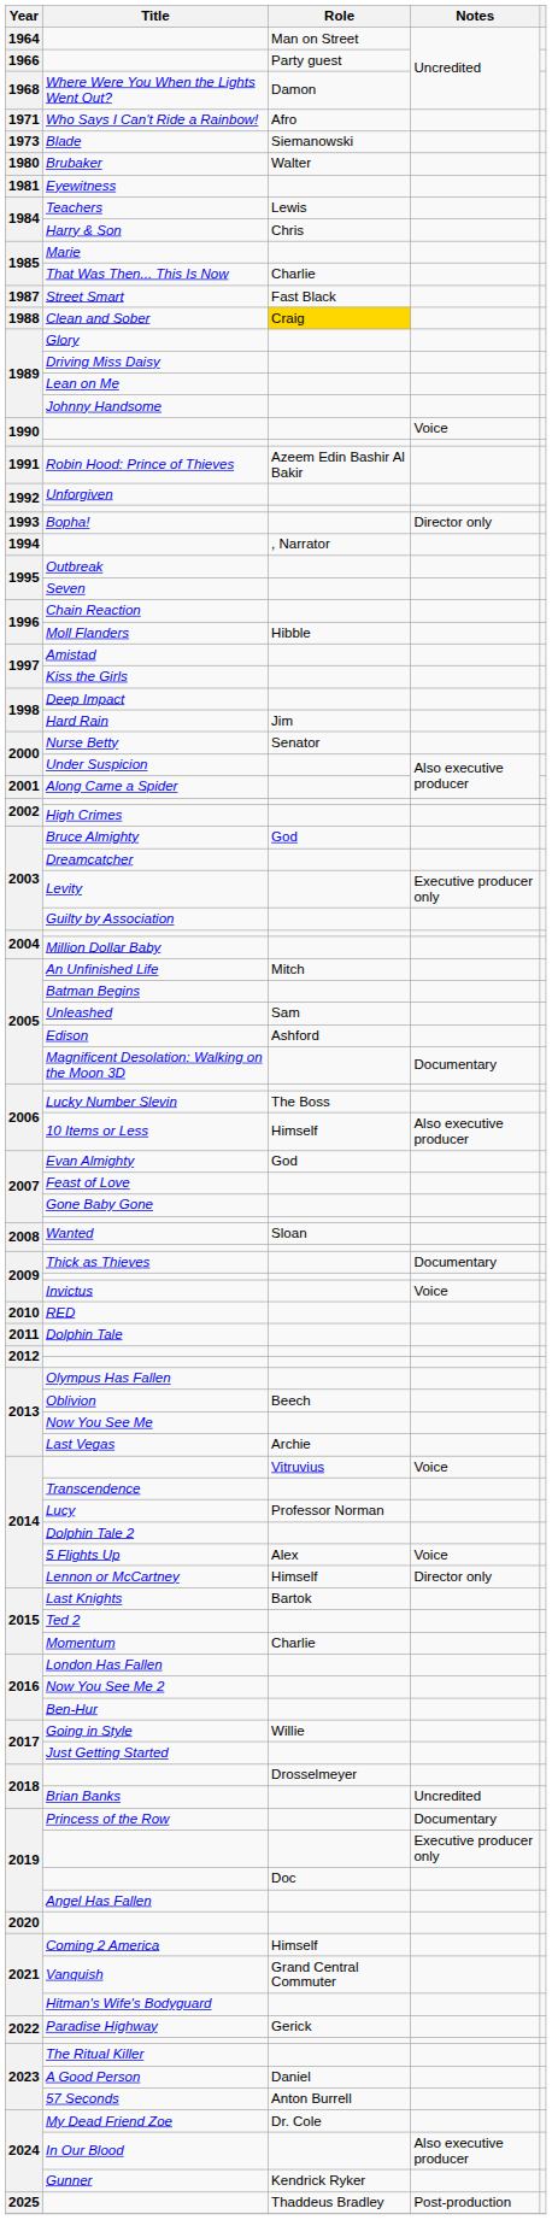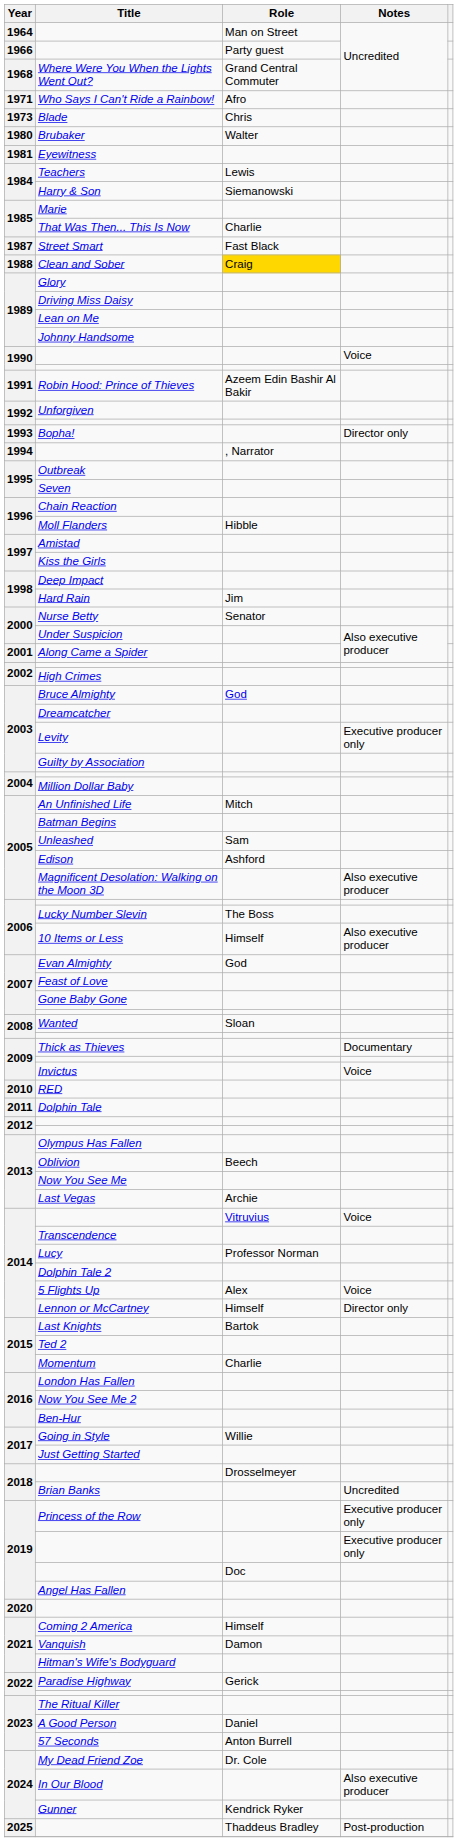 <table class="wikitable plainrowheaders sortable" style="margin-right: 0;">
 <tr>
 <th scope="col">Year</th>
 <th scope="col">Title</th>
 <th scope="col">Role</th>
 <th scope="col" class="unsortable">Notes</th>
 <th scope="col" class="unsortable"></th>
 </tr>
 <tr>
 <th scope="row">1964</th>
 <td><em></em></td>
 <td>Man on Street</td>
 <td rowspan="3">Uncredited</td>
 <td style="text-align: center;"></td>
 </tr>
 <tr>
 <th scope="row">1966</th>
 <td><em></em></td>
 <td>Party guest</td>
 <td style="text-align: center;"></td>
 </tr>
 <tr>
 <th scope="row">1968</th>
 <td><em><a href='#'>Where Were You When the Lights Went Out?</a></em></td>
-<td>Damon</td>
+<td>Grand Central Commuter</td>
 <td style="text-align: center;"></td>
 </tr>
 <tr>
 <th scope="row">1971</th>
 <td><em><a href='#'>Who Says I Can't Ride a Rainbow!</a></em></td>
 <td>Afro</td>
 <td></td>
 <td style="text-align: center;"></td>
 </tr>
 <tr>
 <th scope="row">1973</th>
 <td><em><a href='#'>Blade</a></em></td>
-<td>Siemanowski</td>
+<td>Chris</td>
 <td></td>
 <td style="text-align: center;"></td>
 </tr>
 <tr>
 <th scope="row">1980</th>
 <td><em><a href='#'>Brubaker</a></em></td>
 <td>Walter</td>
 <td></td>
 <td style="text-align: center;"></td>
 </tr>
 <tr>
 <th scope="row">1981</th>
 <td><em><a href='#'>Eyewitness</a></em></td>
 <td></td>
 <td></td>
 <td style="text-align: center;"></td>
 </tr>
 <tr>
 <th rowspan="2" scope="row">1984</th>
 <td><em><a href='#'>Teachers</a></em></td>
 <td>Lewis</td>
 <td></td>
 <td style="text-align: center;"></td>
 </tr>
 <tr>
 <td><em><a href='#'>Harry & Son</a></em></td>
-<td>Chris</td>
+<td>Siemanowski</td>
 <td></td>
 <td style="text-align: center;"></td>
 </tr>
 <tr>
 <th rowspan="2" scope="row">1985</th>
 <td><em><a href='#'>Marie</a></em></td>
 <td></td>
 <td></td>
 <td style="text-align: center;"></td>
 </tr>
 <tr>
 <td><em><a href='#'>That Was Then... This Is Now</a></em></td>
 <td>Charlie</td>
 <td></td>
 <td style="text-align: center;"></td>
 </tr>
 <tr>
 <th scope="row">1987</th>
 <td><em><a href='#'>Street Smart</a></em></td>
 <td>Fast Black</td>
 <td></td>
 <td style="text-align: center;"></td>
 </tr>
 <tr>
 <th scope="row">1988</th>
 <td><em><a href='#'>Clean and Sober</a></em></td>
 <td style="background: gold;">Craig</td>
 <td></td>
 <td style="text-align: center;"></td>
 </tr>
 <tr>
 <th rowspan="4" scope="row">1989</th>
 <td><em><a href='#'>Glory</a></em></td>
 <td></td>
 <td></td>
 <td style="text-align: center;"></td>
 </tr>
 <tr>
 <td><em><a href='#'>Driving Miss Daisy</a></em></td>
 <td></td>
 <td></td>
 <td style="text-align: center;"></td>
 </tr>
 <tr>
 <td><em><a href='#'>Lean on Me</a></em></td>
 <td></td>
 <td></td>
 <td style="text-align: center;"></td>
 </tr>
 <tr>
 <td><em><a href='#'>Johnny Handsome</a></em></td>
 <td></td>
 <td></td>
 <td style="text-align: center;"></td>
 </tr>
 <tr>
 <th rowspan="2" scope="row">1990</th>
 <td><em></em></td>
 <td></td>
 <td>Voice</td>
 <td style="text-align: center;"></td>
 </tr>
 <tr>
 <td><em></em></td>
 <td></td>
 <td></td>
 <td style="text-align: center;"></td>
 </tr>
 <tr>
 <th scope="row">1991</th>
 <td><em><a href='#'>Robin Hood: Prince of Thieves</a></em></td>
 <td>Azeem Edin Bashir Al Bakir</td>
 <td></td>
 <td style="text-align: center;"></td>
 </tr>
 <tr>
 <th rowspan="2" scope="row">1992</th>
 <td><em><a href='#'>Unforgiven</a></em></td>
 <td></td>
 <td></td>
 <td style="text-align: center;"></td>
 </tr>
 <tr>
 <td><em></em></td>
 <td></td>
 <td></td>
 <td style="text-align: center;"></td>
 </tr>
 <tr>
 <th scope="row">1993</th>
 <td><em><a href='#'>Bopha!</a></em></td>
 <td></td>
 <td>Director only</td>
 <td style="text-align: center;"></td>
 </tr>
 <tr>
 <th scope="row">1994</th>
 <td><em></em></td>
 <td>, Narrator</td>
 <td></td>
 <td style="text-align: center;"></td>
 </tr>
 <tr>
 <th rowspan="2" scope="row">1995</th>
 <td><em><a href='#'>Outbreak</a></em></td>
 <td></td>
 <td></td>
 <td style="text-align: center;"></td>
 </tr>
 <tr>
 <td><em><a href='#'>Seven</a></em></td>
 <td></td>
 <td></td>
 <td style="text-align: center;"></td>
 </tr>
 <tr>
 <th rowspan="2" scope="row">1996</th>
 <td><em><a href='#'>Chain Reaction</a></em></td>
 <td></td>
 <td></td>
 <td style="text-align: center;"></td>
 </tr>
 <tr>
 <td><em><a href='#'>Moll Flanders</a></em></td>
 <td>Hibble</td>
 <td></td>
 <td style="text-align: center;"></td>
 </tr>
 <tr>
 <th rowspan="2" scope="row">1997</th>
 <td><em><a href='#'>Amistad</a></em></td>
 <td></td>
 <td></td>
 <td style="text-align: center;"></td>
 </tr>
 <tr>
 <td><em><a href='#'>Kiss the Girls</a></em></td>
 <td></td>
 <td></td>
 <td style="text-align: center;"></td>
 </tr>
 <tr>
 <th rowspan="2" scope="row">1998</th>
 <td><em><a href='#'>Deep Impact</a></em></td>
 <td></td>
 <td></td>
 <td style="text-align: center;"></td>
 </tr>
 <tr>
 <td><em><a href='#'>Hard Rain</a></em></td>
 <td>Jim</td>
 <td></td>
 <td style="text-align: center;"></td>
 </tr>
 <tr>
 <th rowspan="2" scope="row">2000</th>
 <td><em><a href='#'>Nurse Betty</a></em></td>
 <td>Senator</td>
 <td></td>
 <td style="text-align: center;"></td>
 </tr>
 <tr>
 <td><em><a href='#'>Under Suspicion</a></em></td>
 <td></td>
 <td rowspan="2">Also executive producer</td>
 <td style="text-align: center;"></td>
 </tr>
 <tr>
 <th scope="row">2001</th>
 <td><em><a href='#'>Along Came a Spider</a></em></td>
 <td></td>
 <td style="text-align: center;"></td>
 </tr>
 <tr>
 <th rowspan="2" scope="row">2002</th>
 <td><em></em></td>
 <td></td>
 <td></td>
 <td style="text-align: center;"></td>
 </tr>
 <tr>
 <td><em><a href='#'>High Crimes</a></em></td>
 <td></td>
 <td></td>
 <td style="text-align: center;"></td>
 </tr>
 <tr>
 <th rowspan="4" scope="row">2003</th>
 <td><em><a href='#'>Bruce Almighty</a></em></td>
 <td><a href='#'>God</a></td>
 <td></td>
 <td style="text-align: center;"></td>
 </tr>
 <tr>
 <td><em><a href='#'>Dreamcatcher</a></em></td>
 <td></td>
 <td></td>
 <td style="text-align: center;"></td>
 </tr>
 <tr>
 <td><em><a href='#'>Levity</a></em></td>
 <td></td>
 <td>Executive producer only</td>
 <td style="text-align: center;"></td>
 </tr>
 <tr>
 <td><em><a href='#'>Guilty by Association</a></em></td>
 <td></td>
 <td></td>
 <td style="text-align: center;"></td>
 </tr>
 <tr>
 <th rowspan="2" scope="row">2004</th>
 <td><em></em></td>
 <td></td>
 <td></td>
 <td style="text-align: center;"></td>
 </tr>
 <tr>
 <td><em><a href='#'>Million Dollar Baby</a></em></td>
 <td></td>
 <td></td>
 <td style="text-align: center;"></td>
 </tr>
 <tr>
 <th rowspan="5" scope="row">2005</th>
 <td><em><a href='#'>An Unfinished Life</a></em></td>
 <td>Mitch</td>
 <td></td>
 <td style="text-align: center;"></td>
 </tr>
 <tr>
 <td><em><a href='#'>Batman Begins</a></em></td>
 <td></td>
 <td></td>
 <td style="text-align: center;"></td>
 </tr>
 <tr>
 <td><em><a href='#'>Unleashed</a></em></td>
 <td>Sam</td>
 <td></td>
 <td style="text-align: center;"></td>
 </tr>
 <tr>
 <td><em><a href='#'>Edison</a></em></td>
 <td>Ashford</td>
 <td></td>
 <td style="text-align: center;"></td>
 </tr>
 <tr>
 <td><em><a href='#'>Magnificent Desolation: Walking on the Moon 3D</a></em></td>
 <td></td>
-<td>Documentary</td>
+<td>Also executive producer</td>
 <td style="text-align: center;"></td>
 </tr>
 <tr>
 <th rowspan="3" scope="row">2006</th>
 <td><em></em></td>
 <td></td>
 <td></td>
 <td style="text-align: center;"></td>
 </tr>
 <tr>
 <td><em><a href='#'>Lucky Number Slevin</a></em></td>
 <td>The Boss</td>
 <td></td>
 <td style="text-align: center;"></td>
 </tr>
 <tr>
 <td><em><a href='#'>10 Items or Less</a></em></td>
 <td>Himself</td>
 <td>Also executive producer</td>
 <td style="text-align: center;"></td>
 </tr>
 <tr>
 <th rowspan="4" scope="row">2007</th>
 <td><em><a href='#'>Evan Almighty</a></em></td>
 <td>God</td>
 <td></td>
 <td style="text-align: center;"></td>
 </tr>
 <tr>
 <td><em><a href='#'>Feast of Love</a></em></td>
 <td></td>
 <td></td>
 <td style="text-align: center;"></td>
 </tr>
 <tr>
 <td><em><a href='#'>Gone Baby Gone</a></em></td>
 <td></td>
 <td></td>
 <td style="text-align: center;"></td>
 </tr>
 <tr>
 <td><em></em></td>
 <td></td>
 <td></td>
 <td style="text-align: center;"></td>
 </tr>
 <tr>
 <th rowspan="2" scope="row">2008</th>
 <td><em><a href='#'>Wanted</a></em></td>
 <td>Sloan</td>
 <td></td>
 <td style="text-align: center;"></td>
 </tr>
 <tr>
 <td><em></em></td>
 <td></td>
 <td></td>
 <td style="text-align: center;"></td>
 </tr>
 <tr>
 <th rowspan="3" scope="row">2009</th>
 <td><em><a href='#'>Thick as Thieves</a></em></td>
 <td></td>
 <td>Documentary</td>
 <td style="text-align: center;"></td>
 </tr>
 <tr>
 <td><em></em></td>
 <td></td>
 <td></td>
 <td style="text-align: center;"></td>
 </tr>
 <tr>
 <td><em><a href='#'>Invictus</a></em></td>
 <td></td>
 <td>Voice</td>
 <td style="text-align: center;"></td>
 </tr>
 <tr>
 <th scope="row">2010</th>
 <td><em><a href='#'>RED</a></em></td>
 <td></td>
 <td></td>
 <td style="text-align: center;"></td>
 </tr>
 <tr>
 <th scope="row">2011</th>
 <td><em><a href='#'>Dolphin Tale</a></em></td>
 <td></td>
 <td></td>
 <td style="text-align: center;"></td>
 </tr>
 <tr>
 <th rowspan="2" scope="row">2012</th>
 <td><em></em></td>
 <td></td>
 <td></td>
 <td style="text-align: center;"></td>
 </tr>
 <tr>
 <td><em></em></td>
 <td></td>
 <td></td>
 <td style="text-align: center;"></td>
 </tr>
 <tr>
 <th rowspan="4" scope="row">2013</th>
 <td><em><a href='#'>Olympus Has Fallen</a></em></td>
 <td></td>
 <td></td>
 <td style="text-align: center;"></td>
 </tr>
 <tr>
 <td><em><a href='#'>Oblivion</a></em></td>
 <td>Beech</td>
 <td></td>
 <td style="text-align: center;"></td>
 </tr>
 <tr>
 <td><em><a href='#'>Now You See Me</a></em></td>
 <td></td>
 <td></td>
 <td style="text-align: center;"></td>
 </tr>
 <tr>
 <td><em><a href='#'>Last Vegas</a></em></td>
 <td>Archie</td>
 <td></td>
 <td style="text-align: center;"></td>
 </tr>
 <tr>
 <th rowspan="6" scope="row">2014</th>
 <td><em></em></td>
 <td><a href='#'>Vitruvius</a></td>
 <td>Voice</td>
 <td style="text-align: center;"></td>
 </tr>
 <tr>
 <td><em><a href='#'>Transcendence</a></em></td>
 <td></td>
 <td></td>
 <td style="text-align: center;"></td>
 </tr>
 <tr>
 <td><em><a href='#'>Lucy</a></em></td>
 <td>Professor Norman</td>
 <td></td>
 <td style="text-align: center;"></td>
 </tr>
 <tr>
 <td><em><a href='#'>Dolphin Tale 2</a></em></td>
 <td></td>
 <td></td>
 <td style="text-align: center;"></td>
 </tr>
 <tr>
 <td><em><a href='#'>5 Flights Up</a></em></td>
 <td>Alex</td>
 <td>Voice</td>
 <td style="text-align: center;"></td>
 </tr>
 <tr>
 <td><em><a href='#'>Lennon or McCartney</a></em></td>
 <td>Himself</td>
 <td>Director only</td>
 <td style="text-align: center;"></td>
 </tr>
 <tr>
 <th rowspan="3" scope="row">2015</th>
 <td><em><a href='#'>Last Knights</a></em></td>
 <td>Bartok</td>
 <td></td>
 <td style="text-align: center;"></td>
 </tr>
 <tr>
 <td><em><a href='#'>Ted 2</a></em></td>
 <td></td>
 <td></td>
 <td style="text-align: center;"></td>
 </tr>
 <tr>
 <td><em><a href='#'>Momentum</a></em></td>
 <td>Charlie</td>
 <td></td>
 <td style="text-align: center;"></td>
 </tr>
 <tr>
 <th rowspan="3" scope="row">2016</th>
 <td><em><a href='#'>London Has Fallen</a></em></td>
 <td></td>
 <td></td>
 <td style="text-align: center;"></td>
 </tr>
 <tr>
 <td><em><a href='#'>Now You See Me 2</a></em></td>
 <td></td>
 <td></td>
 <td style="text-align: center;"></td>
 </tr>
 <tr>
 <td><em><a href='#'>Ben-Hur</a></em></td>
 <td></td>
 <td></td>
 <td style="text-align: center;"></td>
 </tr>
 <tr>
 <th rowspan="2" scope="row">2017</th>
 <td><em><a href='#'>Going in Style</a></em></td>
 <td>Willie</td>
 <td></td>
 <td style="text-align: center;"></td>
 </tr>
 <tr>
 <td><em><a href='#'>Just Getting Started</a></em></td>
 <td></td>
 <td></td>
 <td style="text-align: center;"></td>
 </tr>
 <tr>
 <th rowspan="2" scope="row">2018</th>
 <td><em></em></td>
 <td>Drosselmeyer</td>
 <td></td>
 <td style="text-align: center;"></td>
 </tr>
 <tr>
 <td><em><a href='#'>Brian Banks</a></em></td>
 <td></td>
 <td>Uncredited</td>
 <td style="text-align: center;"></td>
 </tr>
 <tr>
 <th rowspan="4" scope="row">2019</th>
 <td><em><a href='#'>Princess of the Row</a></em></td>
 <td></td>
-<td>Documentary</td>
+<td>Executive producer only</td>
 <td style="text-align: center;"></td>
 </tr>
 <tr>
 <td><em></em></td>
 <td></td>
 <td>Executive producer only</td>
 <td style="text-align: center;"></td>
 </tr>
 <tr>
 <td><em></em></td>
 <td>Doc</td>
 <td></td>
 <td style="text-align: center;"></td>
 </tr>
 <tr>
 <td><em><a href='#'>Angel Has Fallen</a></em></td>
 <td></td>
 <td></td>
 <td style="text-align: center;"></td>
 </tr>
 <tr>
 <th scope="row">2020</th>
 <td><em></em></td>
 <td></td>
 <td></td>
 <td style="text-align: center;"></td>
 </tr>
 <tr>
 <th rowspan="3" scope="row">2021</th>
 <td><em><a href='#'>Coming 2 America</a></em></td>
 <td>Himself</td>
 <td></td>
 <td style="text-align: center;"></td>
 </tr>
 <tr>
 <td><em><a href='#'>Vanquish</a></em></td>
-<td>Grand Central Commuter</td>
+<td>Damon</td>
 <td></td>
 <td style="text-align: center;"></td>
 </tr>
 <tr>
 <td><em><a href='#'>Hitman's Wife's Bodyguard</a></em></td>
 <td></td>
 <td></td>
 <td style="text-align: center;"></td>
 </tr>
 <tr>
 <th rowspan="2" scope="row">2022</th>
 <td><em><a href='#'>Paradise Highway</a></em></td>
 <td>Gerick</td>
 <td></td>
 <td style="text-align: center;"></td>
 </tr>
 <tr>
 <td><em></em></td>
 <td></td>
 <td></td>
 <td style="text-align: center;"></td>
 </tr>
 <tr>
 <th rowspan="3" scope="row">2023</th>
 <td><em><a href='#'>The Ritual Killer</a></em></td>
 <td></td>
 <td></td>
 <td style="text-align: center;"></td>
 </tr>
 <tr>
 <td><em><a href='#'>A Good Person</a></em></td>
 <td>Daniel</td>
 <td></td>
 <td style="text-align: center;"></td>
 </tr>
 <tr>
 <td><em><a href='#'>57 Seconds</a></em></td>
 <td Burrell>Anton Burrell</td>
 <td></td>
 <td style="text-align: center;"></td>
 </tr>
 <tr>
 <th rowspan="3" scope="row">2024</th>
 <td><em><a href='#'>My Dead Friend Zoe</a></em></td>
 <td>Dr. Cole</td>
 <td></td>
 <td style="text-align: center;"></td>
 </tr>
 <tr>
 <td><em><a href='#'>In Our Blood</a></em></td>
 <td></td>
 <td>Also executive producer</td>
 <td style="text-align:center;"></td>
 </tr>
 <tr>
 <td><em><a href='#'>Gunner</a></em></td>
 <td>Kendrick Ryker</td>
 <td></td>
 <td style="text-align: center;"></td>
 </tr>
 <tr>
 <th scope="row">2025</th>
 <td></td>
 <td>Thaddeus Bradley</td>
 <td>Post-production</td>
 <td style="text-align:center;"></td>
 </tr>
 <tr>
 </tr>
 </table>
